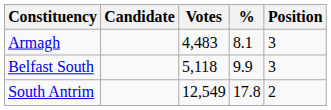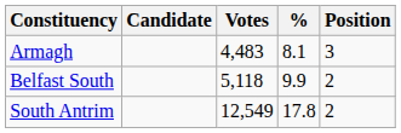 <table class="wikitable sortable">
 <tr>
 <th>Constituency</th>
 <th>Candidate</th>
 <th>Votes</th>
 <th>%</th>
 <th>Position</th>
 </tr>
 <tr>
 <td><a href='#'>Armagh</a></td>
 <td></td>
 <td>4,483</td>
 <td>8.1</td>
 <td>3</td>
 </tr>
 <tr>
 <td><a href='#'>Belfast South</a></td>
 <td></td>
 <td>5,118</td>
 <td>9.9</td>
-<td>3</td>
+<td>2</td>
 </tr>
 <tr>
 <td><a href='#'>South Antrim</a></td>
 <td></td>
 <td>12,549</td>
 <td>17.8</td>
 <td>2</td>
 </tr>
 </table>
